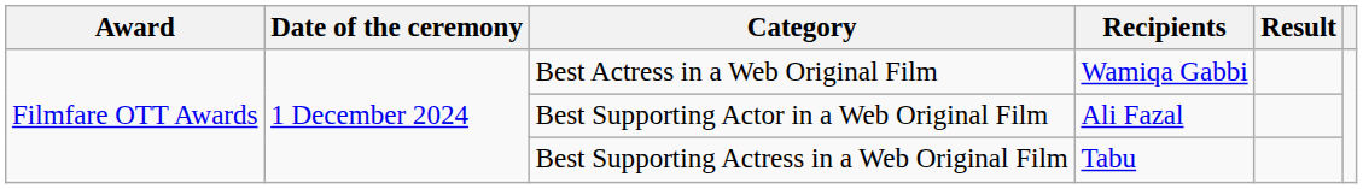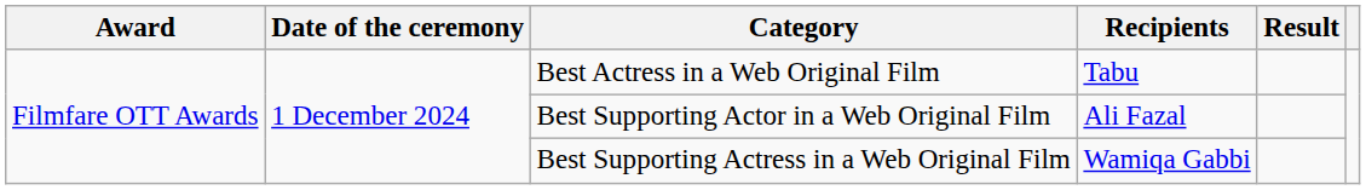 <table class="wikitable plainrowheaders sortable">
 <tr>
 <th scope="col">Award</th>
 <th scope="col">Date of the ceremony</th>
 <th scope="col">Category</th>
 <th scope="col">Recipients</th>
 <th scope="col">Result</th>
 <th scope="col" class="unsortable"></th>
 </tr>
 <tr>
 <td rowspan="3"><a href='#'>Filmfare OTT Awards</a></td>
 <td rowspan="3"><a href='#'>1 December 2024</a></td>
 <td>Best Actress in a Web Original Film</td>
-<td><a href='#'>Wamiqa Gabbi</a></td>
+<td><a href='#'>Tabu</a></td>
 <td></td>
 <td rowspan="3"></td>
 </tr>
 <tr>
 <td>Best Supporting Actor in a Web Original Film</td>
 <td><a href='#'>Ali Fazal</a></td>
 <td></td>
 </tr>
 <tr>
 <td>Best Supporting Actress in a Web Original Film</td>
-<td><a href='#'>Tabu</a></td>
+<td><a href='#'>Wamiqa Gabbi</a></td>
 <td></td>
 </tr>
 </table>
